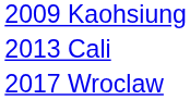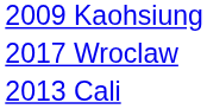 <table>
 <tr>
 <td><a href='#'>2009 Kaohsiung</a></td>
+<td></td>
+<td></td>
+<td></td>
+</tr>
+<tr>
+<td><a href='#'>2017 Wroclaw</a></td>
 <td></td>
 <td></td>
 <td></td>
 </tr>
 <tr>
 <td><a href='#'>2013 Cali</a></td>
 <td></td>
 <td></td>
 <td></td>
 </tr>
-<tr>
-<td><a href='#'>2017 Wroclaw</a></td>
-<td></td>
-<td></td>
-<td></td>
-</tr>
 </table>
